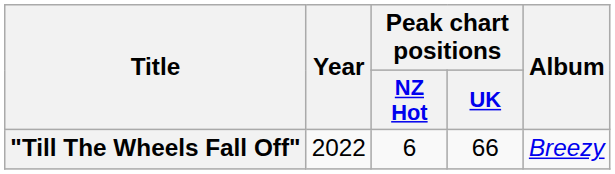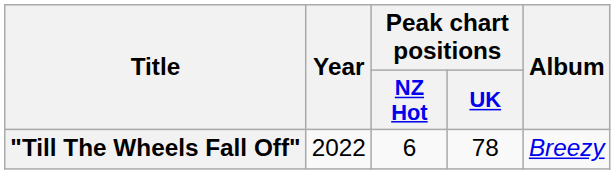 <table class="wikitable plainrowheaders" style="text-align:center;">
 <tr>
 <th scope="col" rowspan="2">Title</th>
 <th scope="col" rowspan="2">Year</th>
 <th scope="col" colspan="2">Peak chart positions</th>
 <th scope="col" rowspan="2">Album</th>
 </tr>
 <tr>
 <th scope="col" style="width:3em;font-size:90%;"><a href='#'>NZ<br>Hot</a><br></th>
 <th scope="col" style="width:3em;font-size:90%;"><a href='#'>UK</a></th>
 </tr>
 <tr>
 <th scope="row">"Till The Wheels Fall Off"<br></th>
 <td>2022</td>
 <td>6</td>
-<td>66</td>
+<td>78</td>
 <td><em><a href='#'>Breezy</a></em></td>
 </tr>
 </table>
